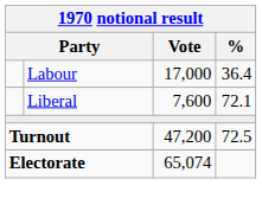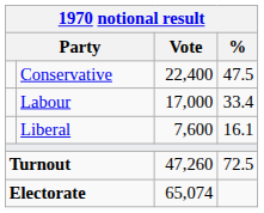 <table class="wikitable">
 <tr>
 <th colspan="4"><a href='#'>1970</a> <a href='#'>notional result</a></th>
 </tr>
 <tr>
 <th bgcolor="#DDDDFF" width="130px" colspan="2">Party</th>
 <th bgcolor="#DDDDFF" width="50px">Vote</th>
 <th bgcolor="#DDDDFF" width="30px">%</th>
 </tr>
 <tr>
 <td></td>
+<td><a href='#'>Conservative</a></td>
+<td align=right>22,400</td>
+<td align=right>47.5</td>
+</tr>
+<tr>
+<td></td>
 <td><a href='#'>Labour</a></td>
 <td align=right>17,000</td>
-<td align=right>36.4</td>
+<td align=right>33.4</td>
 </tr>
 <tr>
 <td></td>
 <td><a href='#'>Liberal</a></td>
 <td align=right>7,600</td>
-<td align=right>72.1</td>
+<td align=right>16.1</td>
 </tr>
 <tr>
 <td colspan="4" bgcolor="#EAECF0"></td>
 </tr>
 <tr>
 <td colspan="2"><strong>Turnout</strong></td>
-<td align=right>47,200</td>
+<td align=right>47,260</td>
 <td align=right>72.5</td>
 </tr>
 <tr>
 <td colspan="2"><strong>Electorate</strong></td>
 <td align=right>65,074</td>
 </tr>
 </table>
